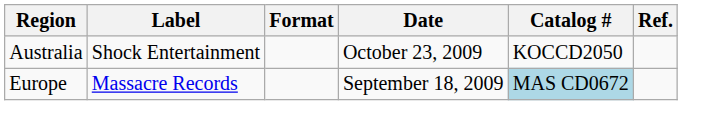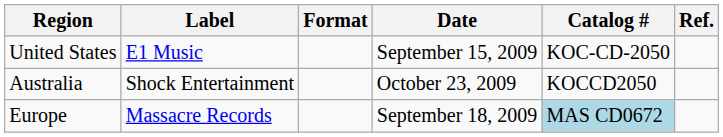 <table class="wikitable">
 <tr>
 <th>Region</th>
 <th>Label</th>
 <th>Format</th>
 <th>Date</th>
 <th>Catalog #</th>
 <th>Ref.</th>
+</tr>
+<tr>
+<td>United States</td>
+<td><a href='#'>E1 Music</a></td>
+<td></td>
+<td>September 15, 2009</td>
+<td>KOC-CD-2050</td>
+<td></td>
 </tr>
 <tr>
 <td>Australia</td>
 <td>Shock Entertainment</td>
 <td></td>
 <td>October 23, 2009</td>
 <td>KOCCD2050</td>
 <td></td>
 </tr>
 <tr>
 <td>Europe</td>
 <td><a href='#'>Massacre Records</a></td>
 <td></td>
 <td>September 18, 2009</td>
 <td style="background: lightblue;">MAS CD0672</td>
 <td></td>
 </tr>
 </table>
